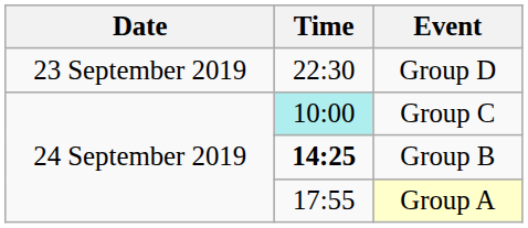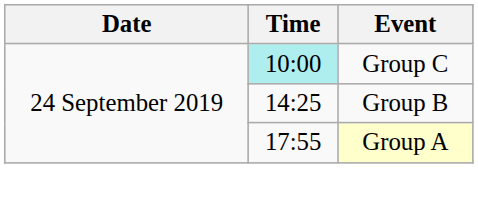 <table class = "wikitable" style="text-align:center;">
 <tr>
 <th width=150>Date</th>
 <th width=50>Time</th>
 <th width=80>Event</th>
 </tr>
 <tr>
-<td>23 September 2019</td>
-<td>22:30</td>
-<td>Group D</td>
-</tr>
-<tr>
 <td rowspan=3>24 September 2019</td>
 <td style="background: paleturquoise;">10:00</td>
 <td>Group C</td>
 </tr>
 <tr>
-<td><strong>14:25</strong></td>
+<td>14:25</td>
 <td>Group B</td>
 </tr>
 <tr>
 <td>17:55</td>
 <td bgcolor="ffffcc">Group A</td>
 </tr>
 </table>
